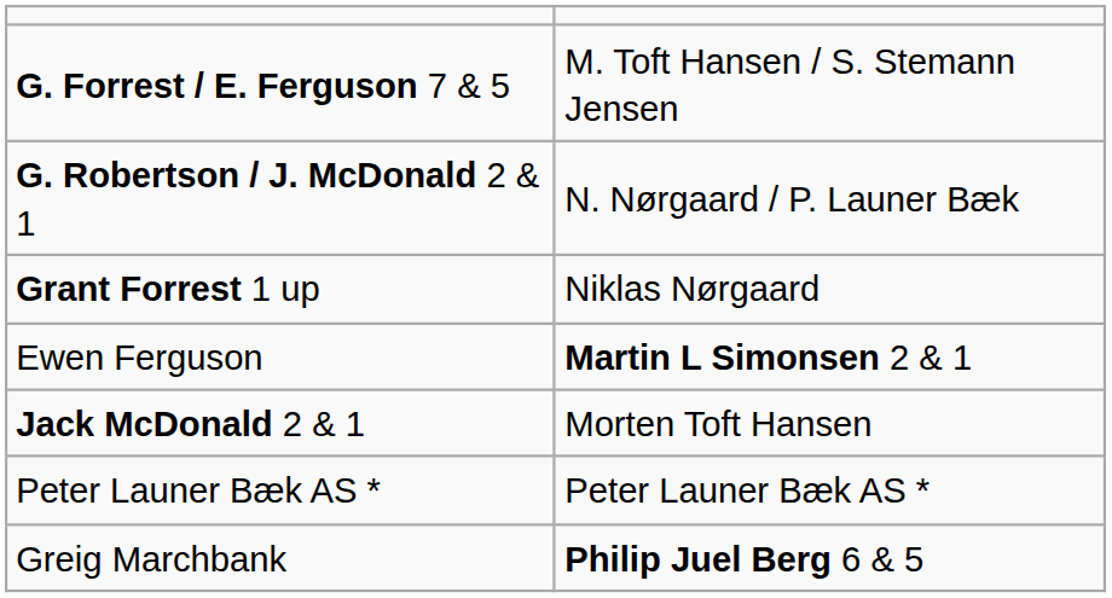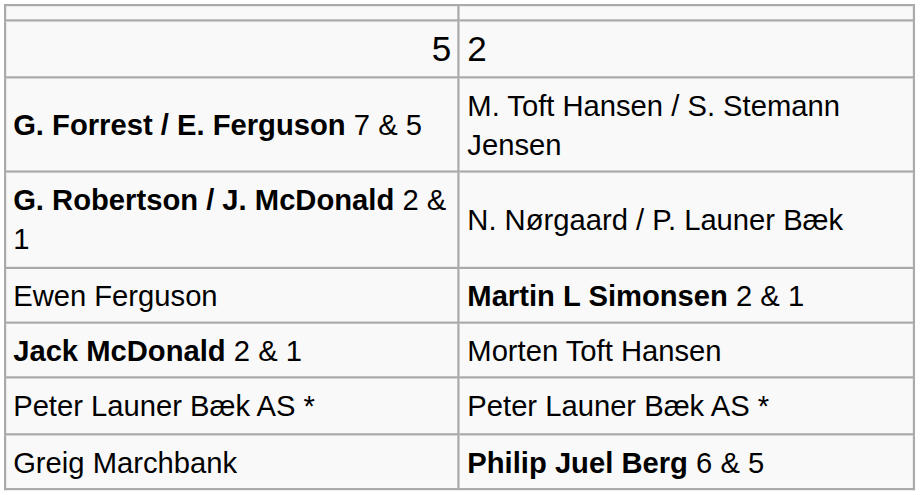 <table class="wikitable">
 <tr>
 <td align="center" width="200"></td>
 <td align="center" width="200"></td>
+</tr>
+<tr>
+<td align="right">5</td>
+<td>2</td>
 </tr>
 <tr>
 <td><small><strong>G. Forrest / E. Ferguson</strong> 7 & 5</small></td>
 <td><small>M. Toft Hansen / S. Stemann Jensen</small></td>
 </tr>
 <tr>
 <td><small><strong>G. Robertson / J. McDonald</strong> 2 & 1</small></td>
 <td><small>N. Nørgaard / P. Launer Bæk</small></td>
-</tr>
-<tr>
-<td><small><strong>Grant Forrest</strong> 1 up</small></td>
-<td><small>Niklas Nørgaard</small></td>
 </tr>
 <tr>
 <td><small>Ewen Ferguson</small></td>
 <td><small><strong>Martin L Simonsen</strong> 2 & 1</small></td>
 </tr>
 <tr>
 <td><small><strong>Jack McDonald</strong> 2 & 1</small></td>
 <td><small>Morten Toft Hansen</small></td>
 </tr>
 <tr>
 <td><small>Peter Launer Bæk AS *</small></td>
 <td><small>Peter Launer Bæk AS *</small></td>
 </tr>
 <tr>
 <td><small>Greig Marchbank</small></td>
 <td><small><strong>Philip Juel Berg</strong> 6 & 5</small></td>
 </tr>
 </table>
